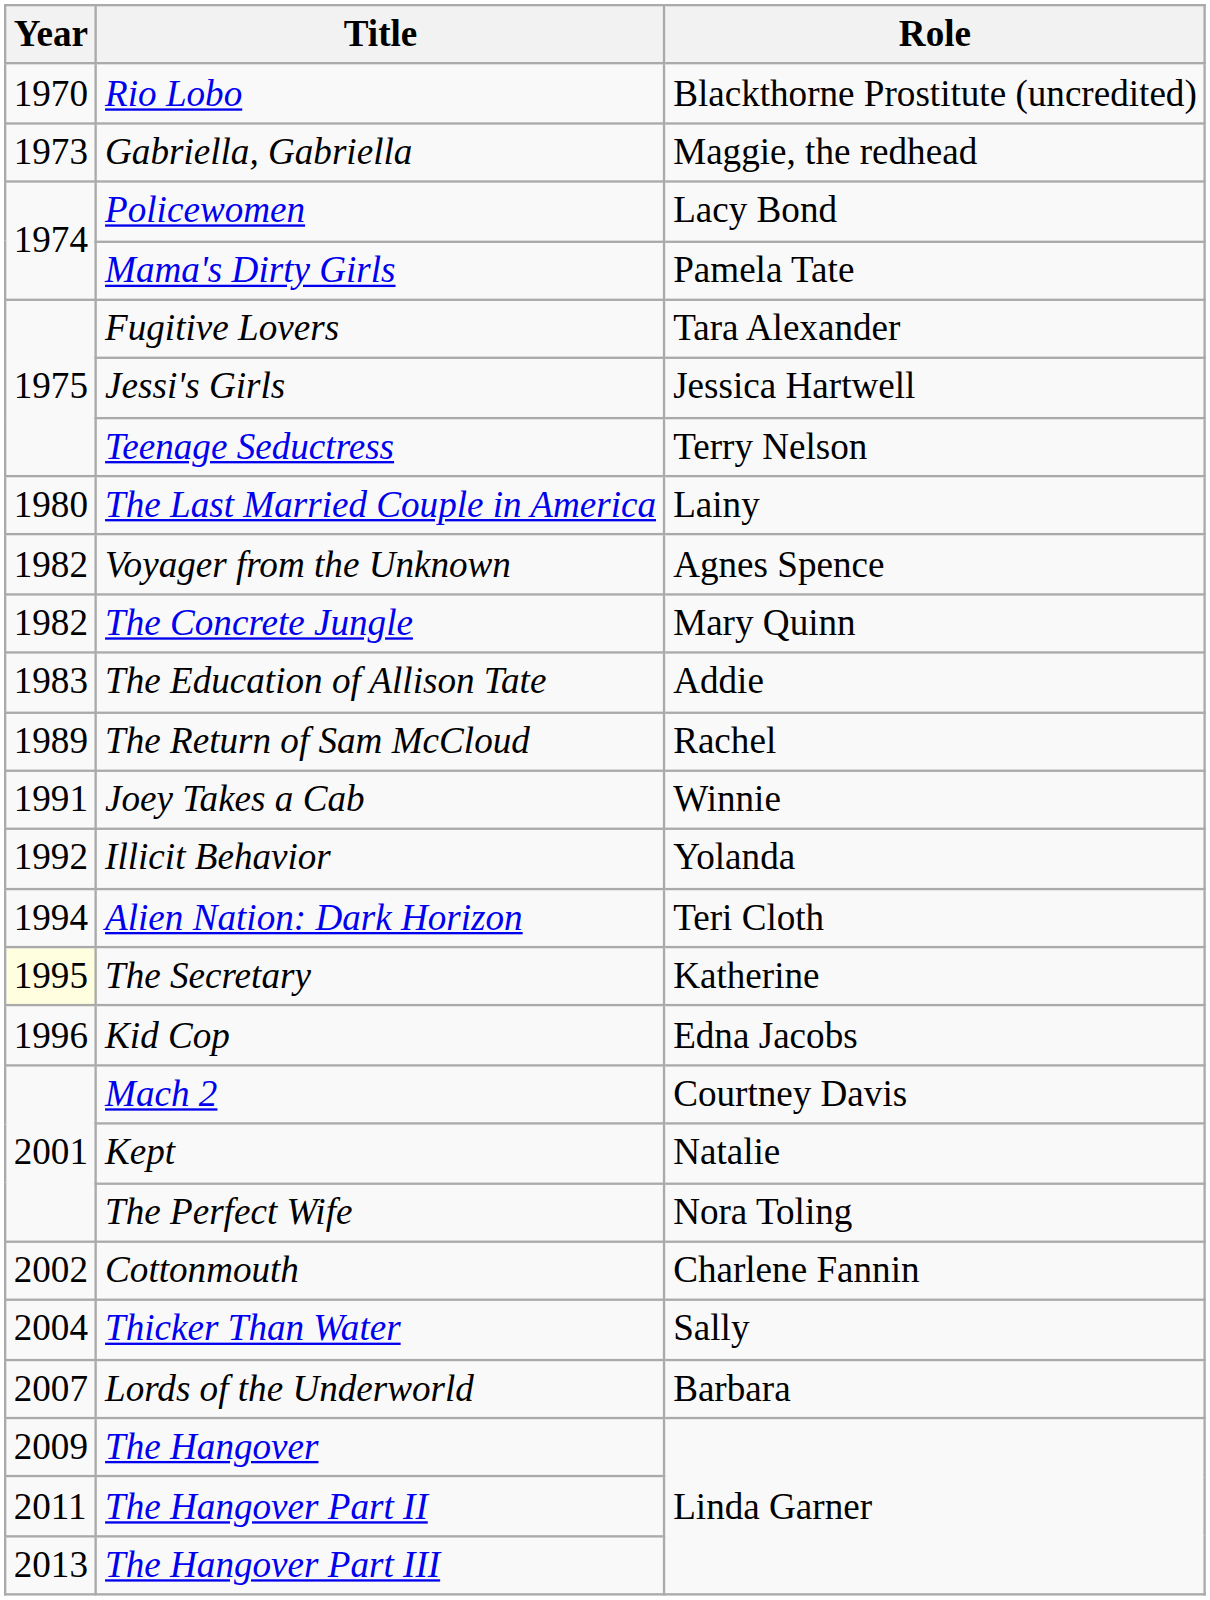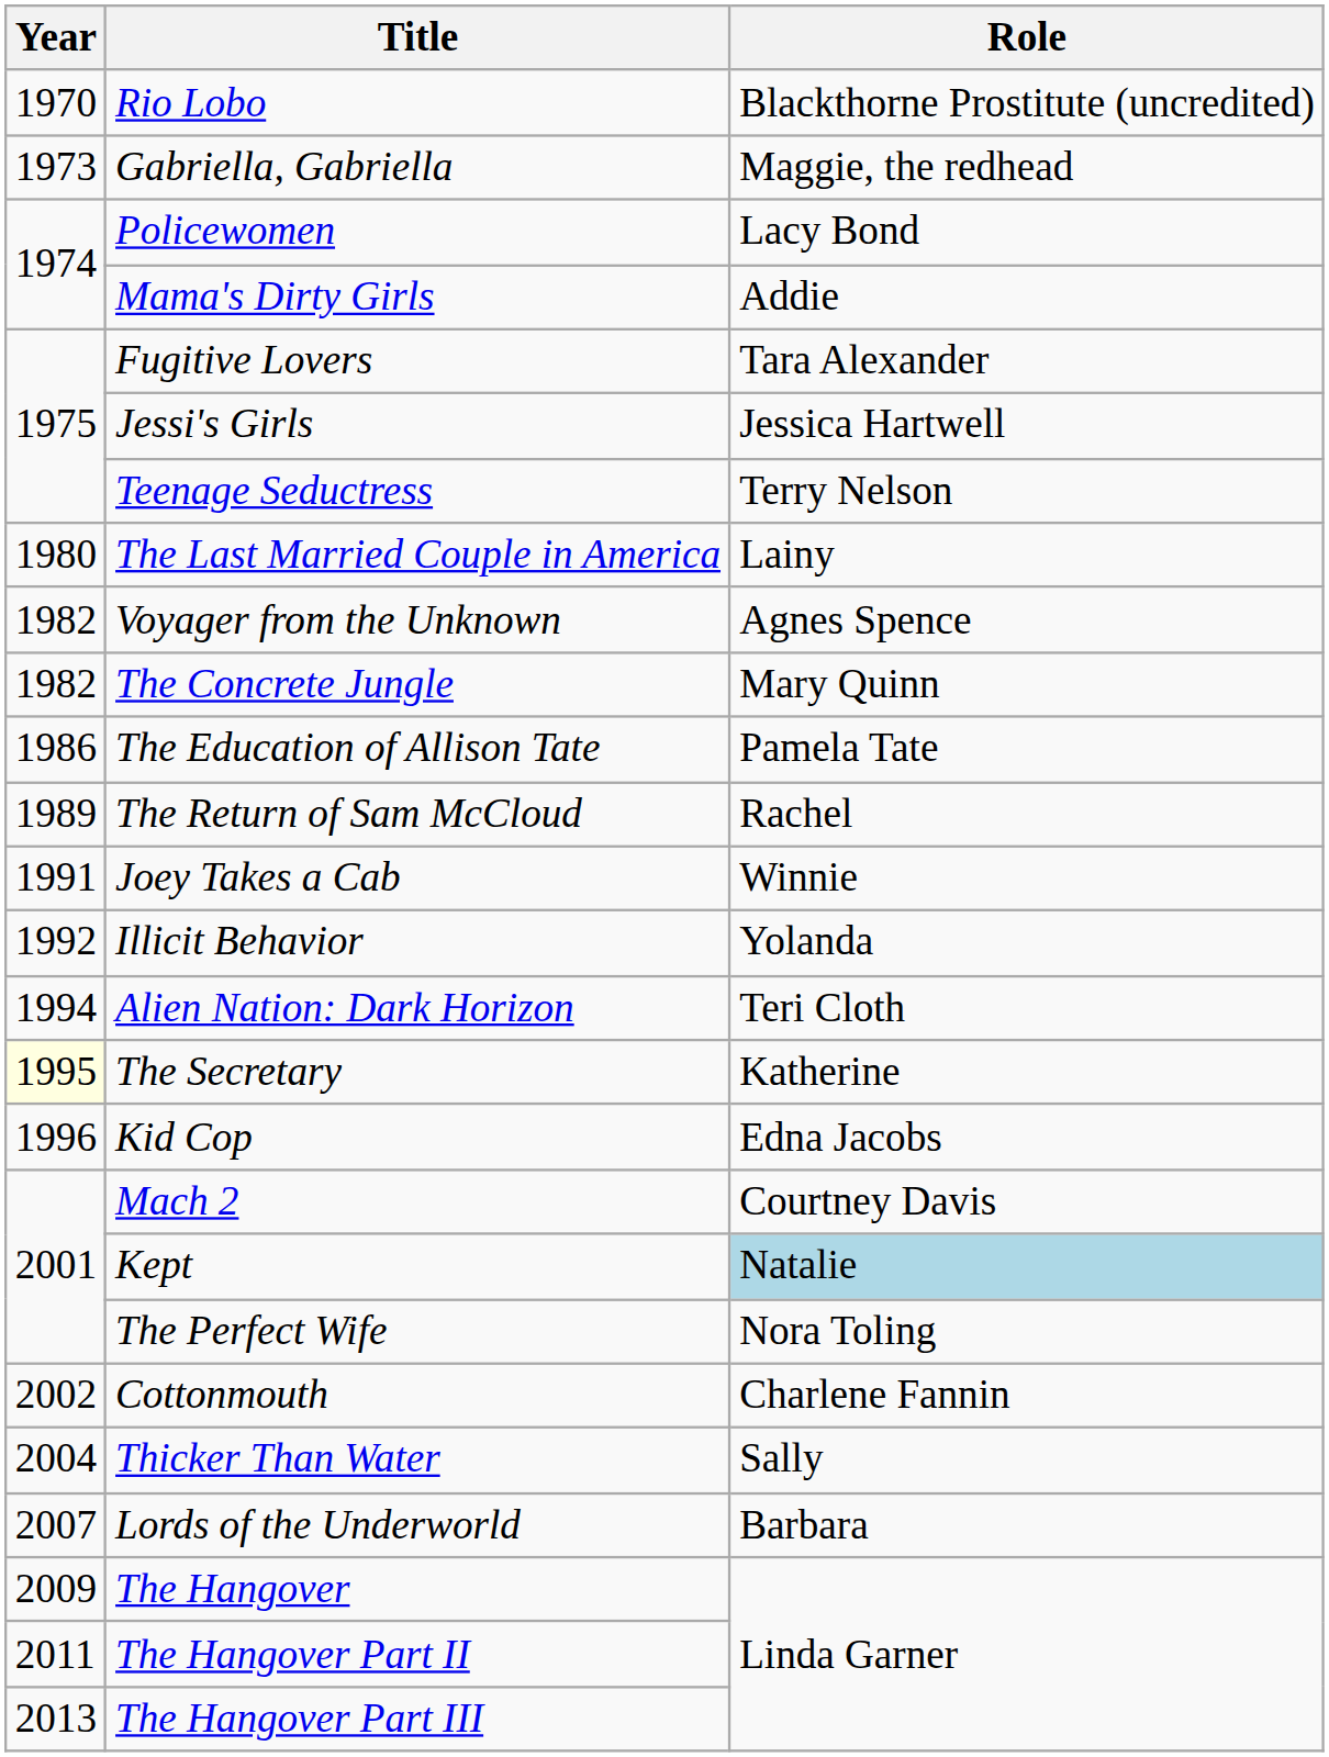 <table class="wikitable">
 <tr>
 <th>Year</th>
 <th>Title</th>
 <th>Role</th>
 </tr>
 <tr>
 <td>1970</td>
 <td><em><a href='#'>Rio Lobo</a></em></td>
 <td>Blackthorne Prostitute (uncredited)</td>
 </tr>
 <tr>
 <td>1973</td>
 <td><em>Gabriella, Gabriella</em></td>
 <td>Maggie, the redhead</td>
 </tr>
 <tr>
 <td rowspan="2">1974</td>
 <td><em><a href='#'>Policewomen</a></em></td>
 <td>Lacy Bond</td>
 </tr>
 <tr>
 <td><em><a href='#'>Mama's Dirty Girls</a></em></td>
-<td>Pamela Tate</td>
+<td>Addie</td>
 </tr>
 <tr>
 <td rowspan="3">1975</td>
 <td><em>Fugitive Lovers</em></td>
 <td>Tara Alexander</td>
 </tr>
 <tr>
 <td><em>Jessi's Girls</em></td>
 <td>Jessica Hartwell</td>
 </tr>
 <tr>
 <td><em><a href='#'>Teenage Seductress</a></em></td>
 <td>Terry Nelson</td>
 </tr>
 <tr>
 <td>1980</td>
 <td><em><a href='#'>The Last Married Couple in America</a></em></td>
 <td>Lainy</td>
 </tr>
 <tr>
 <td>1982</td>
 <td><em>Voyager from the Unknown</em></td>
 <td>Agnes Spence</td>
 </tr>
 <tr>
 <td>1982</td>
 <td><em><a href='#'>The Concrete Jungle</a></em></td>
 <td>Mary Quinn</td>
 </tr>
 <tr>
-<td>1983</td>
+<td>1986</td>
 <td><em>The Education of Allison Tate </em></td>
-<td>Addie</td>
+<td>Pamela Tate</td>
 </tr>
 <tr>
 <td>1989</td>
 <td><em>The Return of Sam McCloud</em></td>
 <td>Rachel</td>
 </tr>
 <tr>
 <td>1991</td>
 <td><em>Joey Takes a Cab</em></td>
 <td>Winnie</td>
 </tr>
 <tr>
 <td>1992</td>
 <td><em>Illicit Behavior</em></td>
 <td>Yolanda</td>
 </tr>
 <tr>
 <td>1994</td>
 <td><em><a href='#'>Alien Nation: Dark Horizon</a></em></td>
 <td>Teri Cloth</td>
 </tr>
 <tr>
 <td style="background: lightyellow;">1995</td>
 <td><em>The Secretary</em></td>
 <td>Katherine</td>
 </tr>
 <tr>
 <td>1996</td>
 <td><em>Kid Cop</em></td>
 <td>Edna Jacobs</td>
 </tr>
 <tr>
 <td rowspan="3">2001</td>
 <td><em><a href='#'>Mach 2</a></em></td>
 <td>Courtney Davis</td>
 </tr>
 <tr>
 <td><em>Kept</em></td>
-<td>Natalie</td>
+<td style="background: lightblue;">Natalie</td>
 </tr>
 <tr>
 <td><em>The Perfect Wife</em></td>
 <td>Nora Toling</td>
 </tr>
 <tr>
 <td>2002</td>
 <td><em>Cottonmouth</em></td>
 <td>Charlene Fannin</td>
 </tr>
 <tr>
 <td>2004</td>
 <td><em><a href='#'>Thicker Than Water</a></em></td>
 <td>Sally</td>
 </tr>
 <tr>
 <td>2007</td>
 <td><em>Lords of the Underworld</em></td>
 <td>Barbara</td>
 </tr>
 <tr>
 <td>2009</td>
 <td><em><a href='#'>The Hangover</a></em></td>
 <td rowspan="3">Linda Garner</td>
 </tr>
 <tr>
 <td>2011</td>
 <td><em><a href='#'>The Hangover Part II</a></em></td>
 </tr>
 <tr>
 <td>2013</td>
 <td><em><a href='#'>The Hangover Part III</a></em></td>
 </tr>
 </table>
